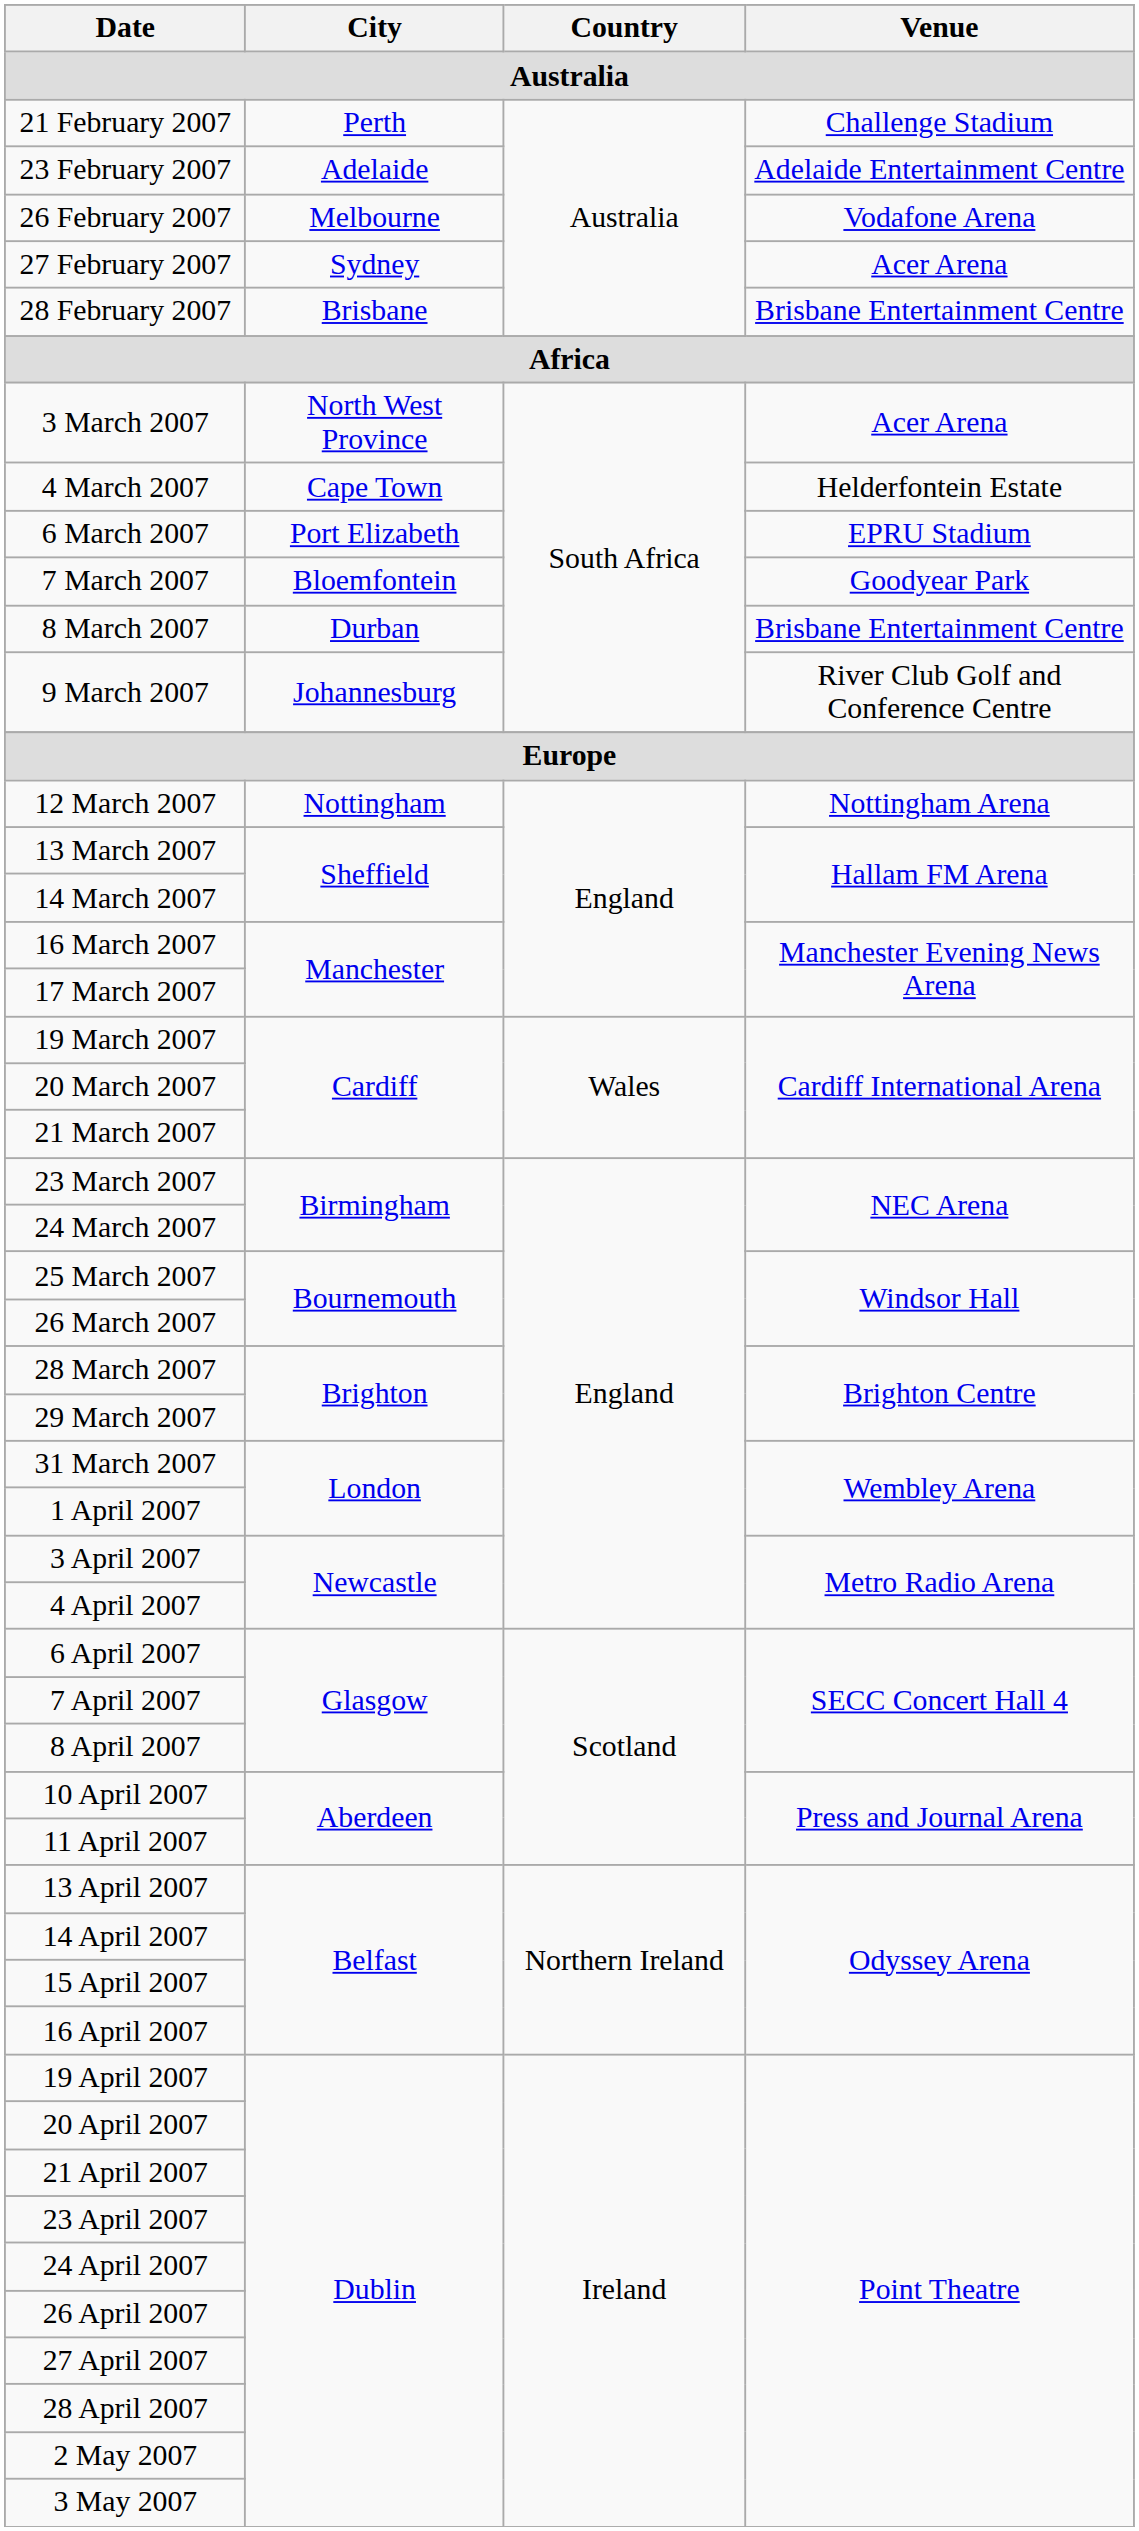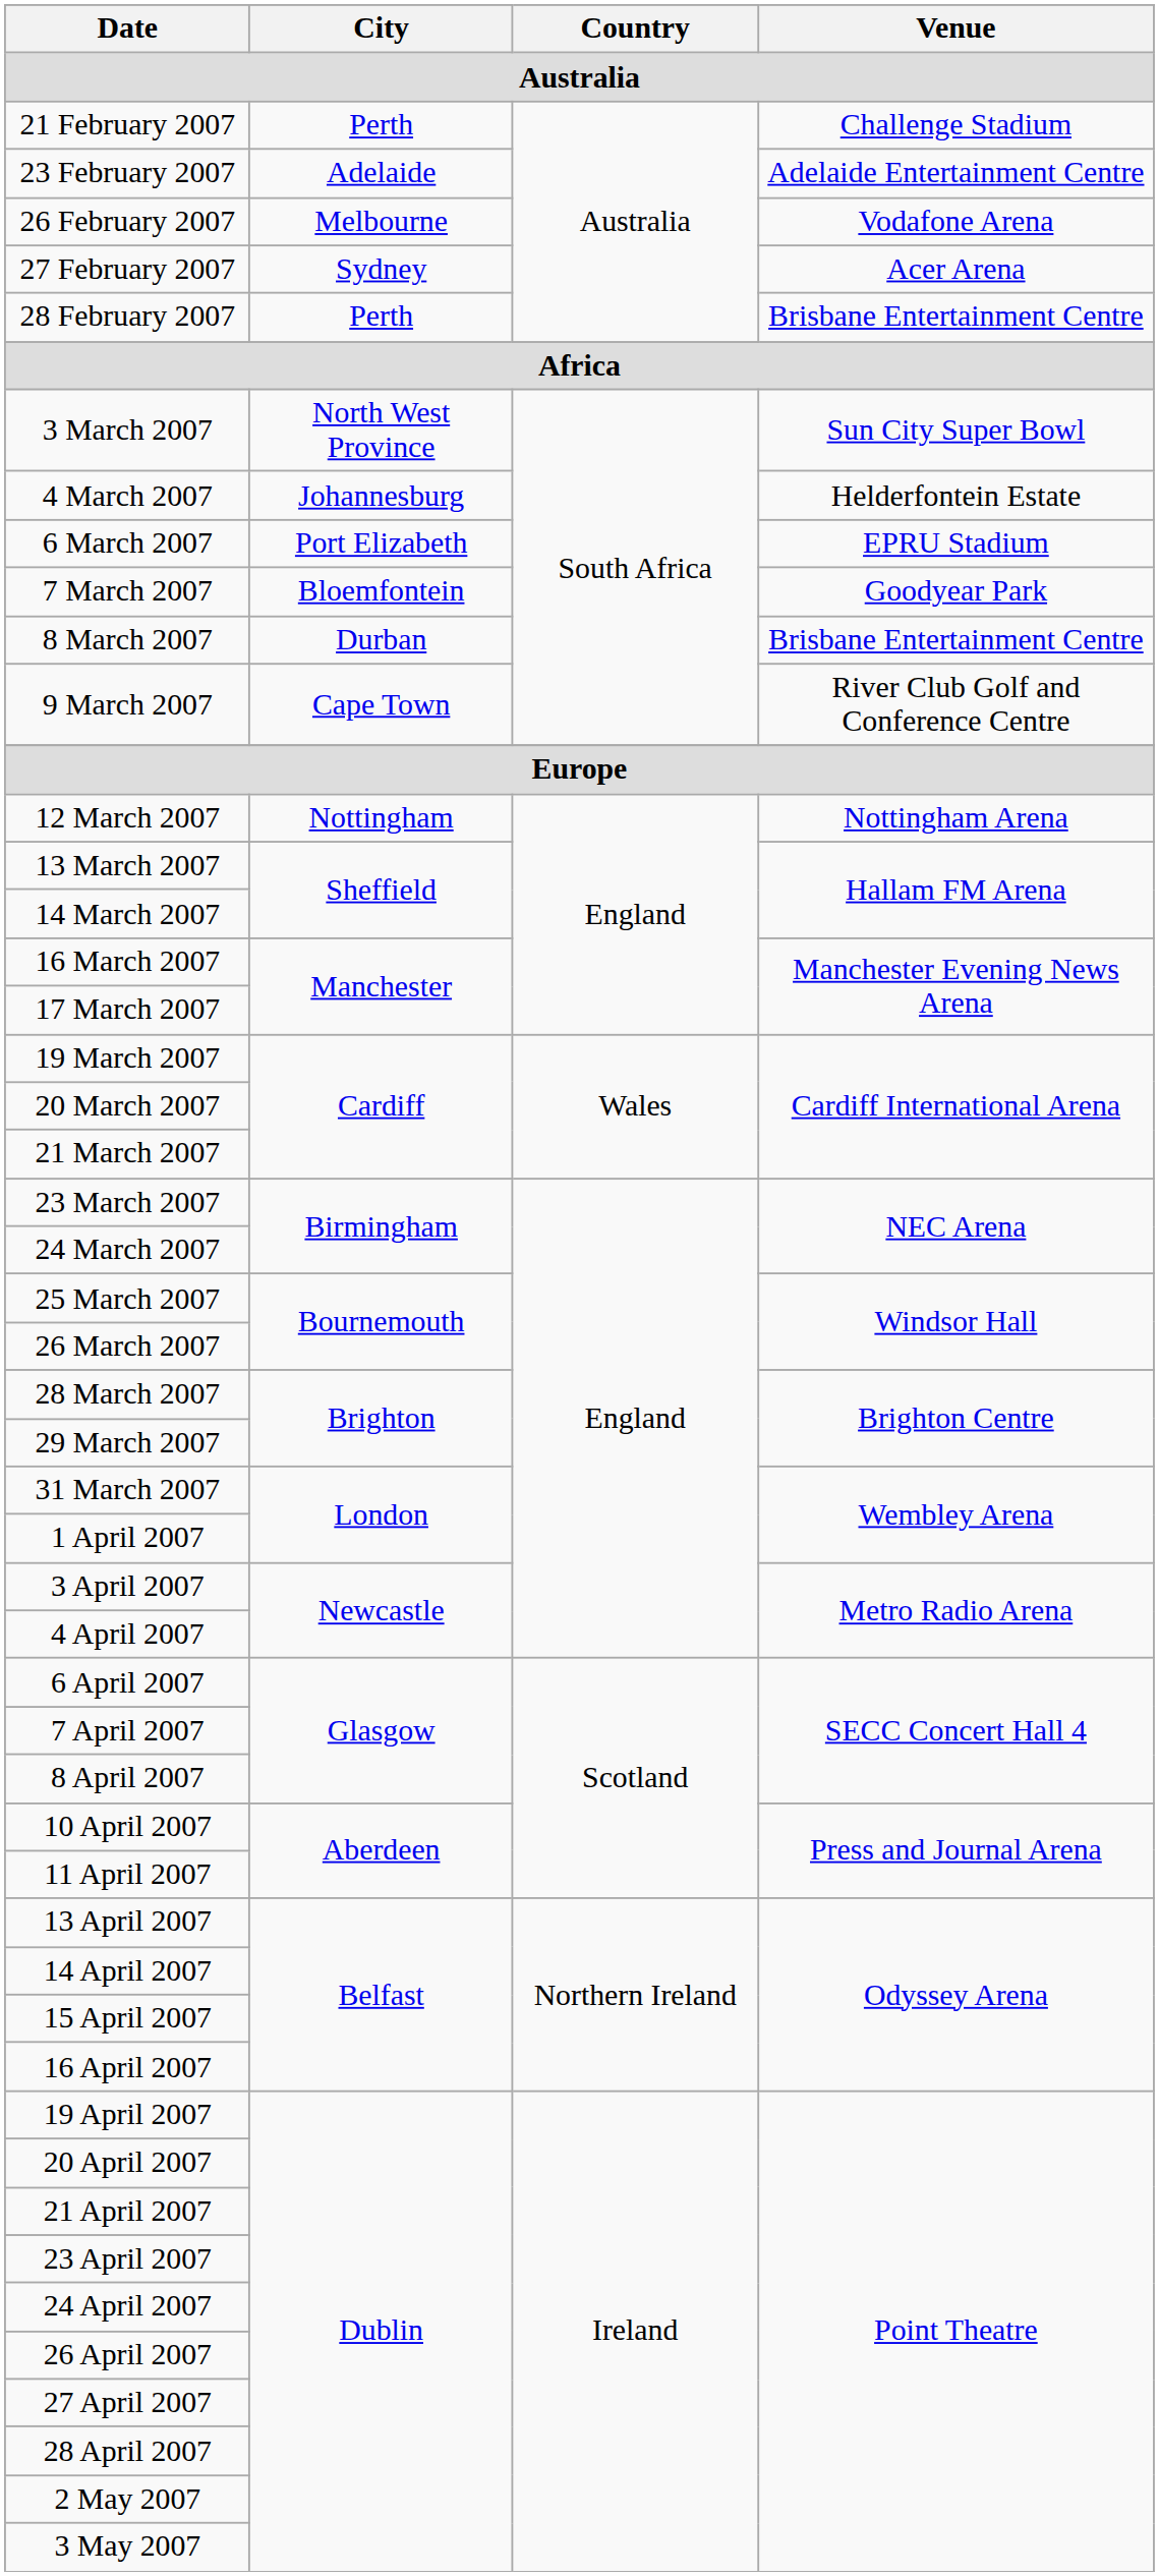 <table class="wikitable" style="text-align:center;">
 <tr>
 <th style="width:150px;">Date</th>
 <th style="width:150px;">City</th>
 <th style="width:150px;">Country</th>
 <th style="width:250px;">Venue</th>
 </tr>
 <tr style="background:#ddd;">
 <td colspan="4" style="text-align:center;"><strong>Australia</strong></td>
 </tr>
 <tr>
 <td>21 February 2007</td>
 <td><a href='#'>Perth</a></td>
 <td rowspan="5">Australia</td>
 <td><a href='#'>Challenge Stadium</a></td>
 </tr>
 <tr>
 <td>23 February 2007</td>
 <td><a href='#'>Adelaide</a></td>
 <td><a href='#'>Adelaide Entertainment Centre</a></td>
 </tr>
 <tr>
 <td>26 February 2007</td>
 <td><a href='#'>Melbourne</a></td>
 <td><a href='#'>Vodafone Arena</a></td>
 </tr>
 <tr>
 <td>27 February 2007</td>
 <td><a href='#'>Sydney</a></td>
 <td><a href='#'>Acer Arena</a></td>
 </tr>
 <tr>
 <td>28 February 2007</td>
-<td><a href='#'>Brisbane</a></td>
+<td><a href='#'>Perth</a></td>
 <td><a href='#'>Brisbane Entertainment Centre</a></td>
 </tr>
 <tr style="background:#ddd;">
 <td colspan="4" style="text-align:center;"><strong>Africa</strong></td>
 </tr>
 <tr>
 <td>3 March 2007</td>
 <td><a href='#'>North West Province</a></td>
 <td rowspan="6">South Africa</td>
-<td><a href='#'>Acer Arena</a></td>
+<td><a href='#'>Sun City Super Bowl</a></td>
 </tr>
 <tr>
 <td>4 March 2007</td>
-<td><a href='#'>Cape Town</a></td>
+<td><a href='#'>Johannesburg</a></td>
 <td>Helderfontein Estate</td>
 </tr>
 <tr>
 <td>6 March 2007</td>
 <td><a href='#'>Port Elizabeth</a></td>
 <td><a href='#'>EPRU Stadium</a></td>
 </tr>
 <tr>
 <td>7 March 2007</td>
 <td><a href='#'>Bloemfontein</a></td>
 <td><a href='#'>Goodyear Park</a></td>
 </tr>
 <tr>
 <td>8 March 2007</td>
 <td><a href='#'>Durban</a></td>
 <td><a href='#'>Brisbane Entertainment Centre</a></td>
 </tr>
 <tr>
 <td>9 March 2007</td>
-<td><a href='#'>Johannesburg</a></td>
+<td><a href='#'>Cape Town</a></td>
 <td>River Club Golf and Conference Centre</td>
 </tr>
 <tr>
 </tr>
 <tr style="background:#ddd;">
 <td colspan="4" style="text-align:center;"><strong>Europe</strong></td>
 </tr>
 <tr>
 <td>12 March 2007</td>
 <td><a href='#'>Nottingham</a></td>
 <td rowspan="5">England</td>
 <td><a href='#'>Nottingham Arena</a></td>
 </tr>
 <tr>
 <td>13 March 2007</td>
 <td rowspan="2"><a href='#'>Sheffield</a></td>
 <td rowspan="2"><a href='#'>Hallam FM Arena</a></td>
 </tr>
 <tr>
 <td>14 March 2007</td>
 </tr>
 <tr>
 <td>16 March 2007</td>
 <td rowspan="2"><a href='#'>Manchester</a></td>
 <td rowspan="2"><a href='#'>Manchester Evening News Arena</a></td>
 </tr>
 <tr>
 <td>17 March 2007</td>
 </tr>
 <tr>
 <td>19 March 2007</td>
 <td rowspan="3"><a href='#'>Cardiff</a></td>
 <td rowspan="3">Wales</td>
 <td rowspan="3"><a href='#'>Cardiff International Arena</a></td>
 </tr>
 <tr>
 <td>20 March 2007</td>
 </tr>
 <tr>
 <td>21 March 2007</td>
 </tr>
 <tr>
 <td>23 March 2007</td>
 <td rowspan="2"><a href='#'>Birmingham</a></td>
 <td rowspan="10">England</td>
 <td rowspan="2"><a href='#'>NEC Arena</a></td>
 </tr>
 <tr>
 <td>24 March 2007</td>
 </tr>
 <tr>
 <td>25 March 2007</td>
 <td rowspan="2"><a href='#'>Bournemouth</a></td>
 <td rowspan="2"><a href='#'>Windsor Hall</a></td>
 </tr>
 <tr>
 <td>26 March 2007</td>
 </tr>
 <tr>
 <td>28 March 2007</td>
 <td rowspan="2"><a href='#'>Brighton</a></td>
 <td rowspan="2"><a href='#'>Brighton Centre</a></td>
 </tr>
 <tr>
 <td>29 March 2007</td>
 </tr>
 <tr>
 <td>31 March 2007</td>
 <td rowspan="2"><a href='#'>London</a></td>
 <td rowspan="2"><a href='#'>Wembley Arena</a></td>
 </tr>
 <tr>
 <td>1 April 2007</td>
 </tr>
 <tr>
 <td>3 April 2007</td>
 <td rowspan="2"><a href='#'>Newcastle</a></td>
 <td rowspan="2"><a href='#'>Metro Radio Arena</a></td>
 </tr>
 <tr>
 <td>4 April 2007</td>
 </tr>
 <tr>
 <td>6 April 2007</td>
 <td rowspan="3"><a href='#'>Glasgow</a></td>
 <td rowspan="5">Scotland</td>
 <td rowspan="3"><a href='#'>SECC Concert Hall 4</a></td>
 </tr>
 <tr>
 <td>7 April 2007</td>
 </tr>
 <tr>
 <td>8 April 2007</td>
 </tr>
 <tr>
 <td>10 April 2007</td>
 <td rowspan="2"><a href='#'>Aberdeen</a></td>
 <td rowspan="2"><a href='#'>Press and Journal Arena</a></td>
 </tr>
 <tr>
 <td>11 April 2007</td>
 </tr>
 <tr>
 <td>13 April 2007</td>
 <td rowspan="4"><a href='#'>Belfast</a></td>
 <td rowspan="4">Northern Ireland</td>
 <td rowspan="4"><a href='#'>Odyssey Arena</a></td>
 </tr>
 <tr>
 <td>14 April 2007</td>
 </tr>
 <tr>
 <td>15 April 2007</td>
 </tr>
 <tr>
 <td>16 April 2007</td>
 </tr>
 <tr>
 <td>19 April 2007</td>
 <td rowspan="10"><a href='#'>Dublin</a></td>
 <td rowspan="10">Ireland</td>
 <td rowspan="10"><a href='#'>Point Theatre</a></td>
 </tr>
 <tr>
 <td>20 April 2007</td>
 </tr>
 <tr>
 <td>21 April 2007</td>
 </tr>
 <tr>
 <td>23 April 2007</td>
 </tr>
 <tr>
 <td>24 April 2007</td>
 </tr>
 <tr>
 <td>26 April 2007</td>
 </tr>
 <tr>
 <td>27 April 2007</td>
 </tr>
 <tr>
 <td>28 April 2007</td>
 </tr>
 <tr>
 <td>2 May 2007</td>
 </tr>
 <tr>
 <td>3 May 2007</td>
 </tr>
 <tr>
 </tr>
 </table>
